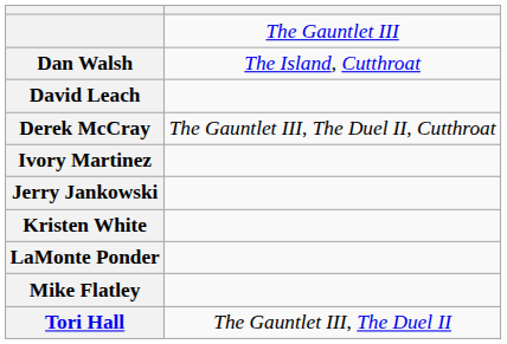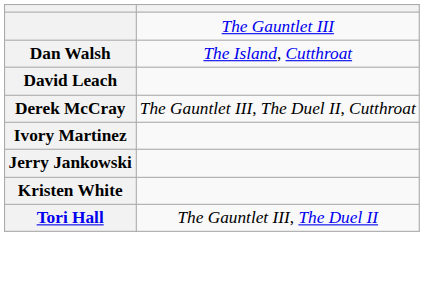 <table class="wikitable sortable" style="text-align: center">
 <tr>
 <th scope="col"></th>
 <th scope="col"></th>
 </tr>
 <tr>
 <th scope="row"></th>
 <td><em><a href='#'>The Gauntlet III</a></em></td>
 </tr>
 <tr>
 <th scope="row">Dan Walsh</th>
 <td><em><a href='#'>The Island</a></em>, <em><a href='#'>Cutthroat</a></em></td>
 </tr>
 <tr>
 <th scope="row">David Leach</th>
 <td></td>
 </tr>
 <tr>
 <th scope="row">Derek McCray</th>
 <td><em>The Gauntlet III</em>, <em>The Duel II</em>, <em>Cutthroat</em></td>
 </tr>
 <tr>
 <th scope="row">Ivory Martinez</th>
 <td></td>
 </tr>
 <tr>
 <th scope="row">Jerry Jankowski</th>
 <td></td>
 </tr>
 <tr>
 <th scope="row">Kristen White</th>
 <td></td>
 </tr>
 <tr>
-<th scope="row">LaMonte Ponder</th>
-<td></td>
-</tr>
-<tr>
-<th scope="row">Mike Flatley</th>
-<td></td>
-</tr>
-<tr>
 <th scope="row"><a href='#'>Tori Hall</a></th>
 <td><em>The Gauntlet III</em>, <em><a href='#'>The Duel II</a></em></td>
 </tr>
 </table>
